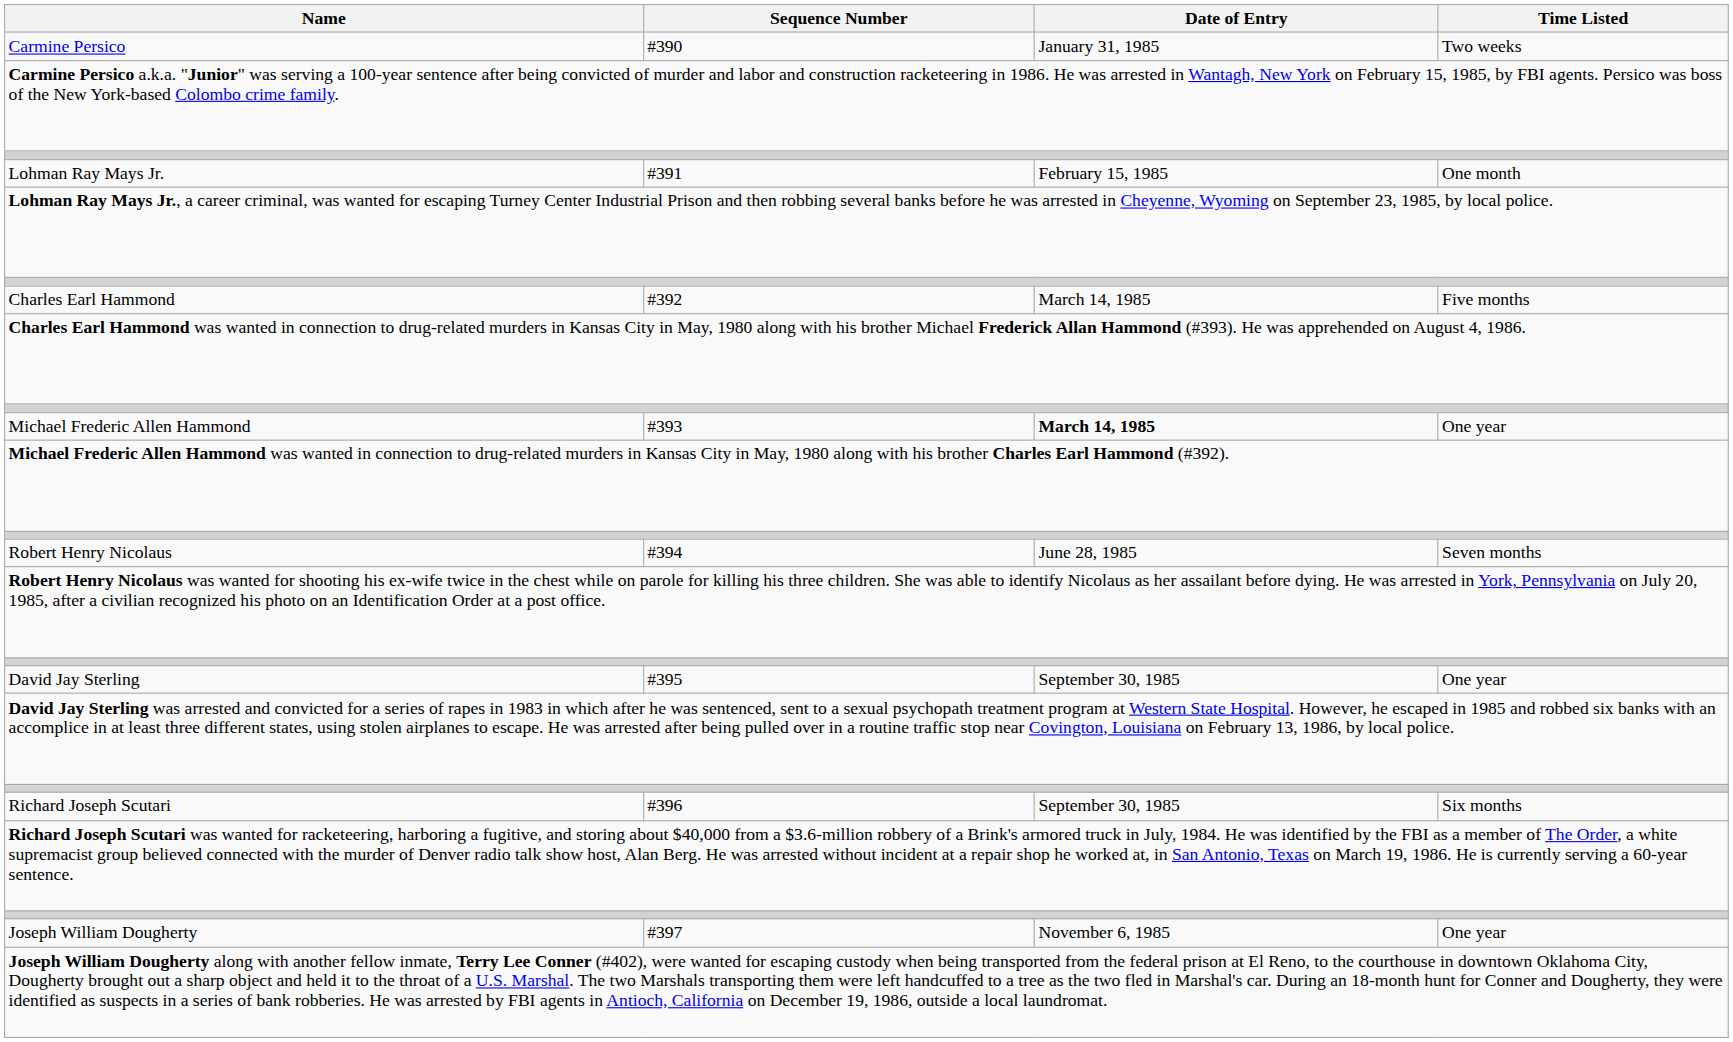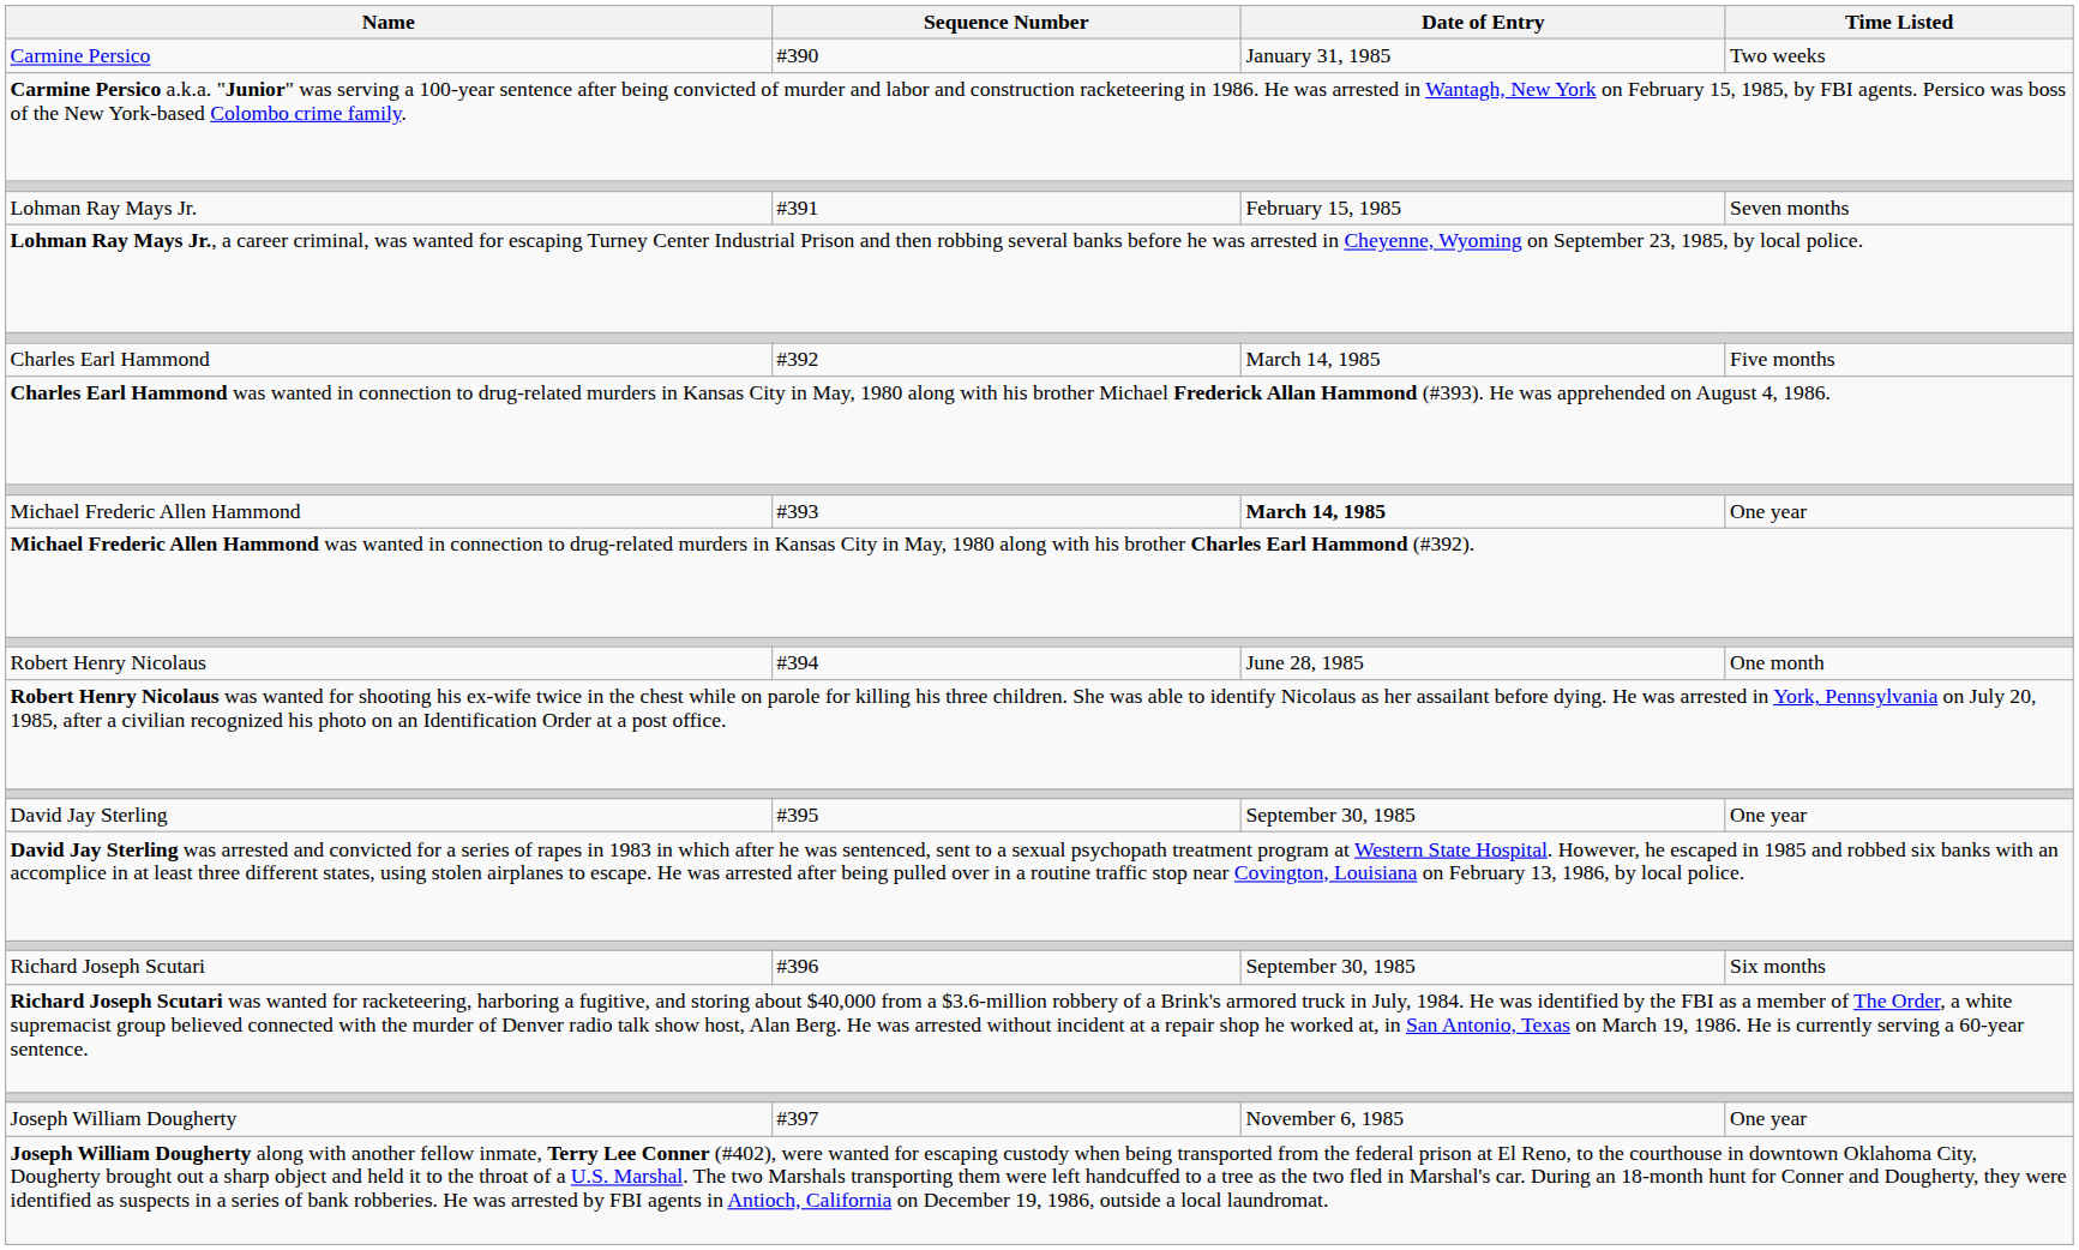 <table class="wikitable">
 <tr>
 <th>Name</th>
 <th>Sequence Number</th>
 <th>Date of Entry</th>
 <th>Time Listed</th>
 </tr>
 <tr>
 <td height="10"><a href='#'>Carmine Persico</a></td>
 <td>#390</td>
 <td>January 31, 1985</td>
 <td>Two weeks</td>
 </tr>
 <tr>
 <td colspan="4" valign="top" height="75"><strong>Carmine Persico</strong> a.k.a. "<strong>Junior</strong>" was serving a 100-year sentence after being convicted of murder and labor and construction racketeering in 1986. He was arrested in <a href='#'>Wantagh, New York</a> on February 15, 1985, by FBI agents. Persico was boss of the New York-based <a href='#'>Colombo crime family</a>.</td>
 </tr>
 <tr>
 <td colSpan="4" style="background-color:lightgrey;"></td>
 </tr>
 <tr>
 <td height="10">Lohman Ray Mays Jr.</td>
 <td>#391</td>
 <td>February 15, 1985</td>
-<td>One month</td>
+<td>Seven months</td>
 </tr>
 <tr>
 <td colspan="4" valign="top" height="75"><strong>Lohman Ray Mays Jr.</strong>, a career criminal, was wanted for escaping Turney Center Industrial Prison and then robbing several banks before he was arrested in <a href='#'>Cheyenne, Wyoming</a> on September 23, 1985, by local police.</td>
 </tr>
 <tr>
 <td colSpan="4" style="background-color:lightgrey;"></td>
 </tr>
 <tr>
 <td height="10">Charles Earl Hammond</td>
 <td>#392</td>
 <td>March 14, 1985</td>
 <td>Five months</td>
 </tr>
 <tr>
 <td colspan="4" valign="top" height="75"><strong>Charles Earl Hammond</strong> was wanted in connection to drug-related murders in Kansas City in May, 1980 along with his brother Michael <strong>Frederick Allan Hammond</strong> (#393). He was apprehended on August 4, 1986.</td>
 </tr>
 <tr>
 <td colSpan="4" style="background-color:lightgrey;"></td>
 </tr>
 <tr>
 <td height="10">Michael Frederic Allen Hammond</td>
 <td>#393</td>
 <td><strong>March 14, 1985</strong></td>
 <td>One year</td>
 </tr>
 <tr>
 <td colspan="4" valign="top" height="75"><strong>Michael Frederic Allen Hammond</strong> was wanted in connection to drug-related murders in Kansas City in May, 1980 along with his brother <strong>Charles Earl Hammond</strong> (#392).</td>
 </tr>
 <tr>
 <td colSpan="4" style="background-color:lightgrey;"></td>
 </tr>
 <tr>
 <td height="10">Robert Henry Nicolaus</td>
 <td>#394</td>
 <td>June 28, 1985</td>
-<td>Seven months</td>
+<td>One month</td>
 </tr>
 <tr>
 <td colspan="4" valign="top" height="75"><strong>Robert Henry Nicolaus</strong> was wanted for shooting his ex-wife twice in the chest while on parole for killing his three children. She was able to identify Nicolaus as her assailant before dying. He was arrested in <a href='#'>York, Pennsylvania</a> on July 20, 1985, after a civilian recognized his photo on an Identification Order at a post office.</td>
 </tr>
 <tr>
 <td colSpan="4" style="background-color:lightgrey;"></td>
 </tr>
 <tr>
 <td height="10">David Jay Sterling</td>
 <td>#395</td>
 <td>September 30, 1985</td>
 <td>One year</td>
 </tr>
 <tr>
 <td colspan="4" valign="top" height="75"><strong>David Jay Sterling</strong> was arrested and convicted for a series of rapes in 1983 in which after he was sentenced, sent to a sexual psychopath treatment program at <a href='#'>Western State Hospital</a>. However, he escaped in 1985 and robbed six banks with an accomplice in at least three different states, using stolen airplanes to escape. He was arrested after being pulled over in a routine traffic stop near <a href='#'>Covington, Louisiana</a> on February 13, 1986, by local police.</td>
 </tr>
 <tr>
 <td colSpan="4" style="background-color:lightgrey;"></td>
 </tr>
 <tr>
 <td height="10">Richard Joseph Scutari</td>
 <td>#396</td>
 <td>September 30, 1985</td>
 <td>Six months</td>
 </tr>
 <tr>
 <td colspan="4" valign="top" height="75"><strong>Richard Joseph Scutari</strong> was wanted for racketeering, harboring a fugitive, and storing about $40,000 from a $3.6-million robbery of a Brink's armored truck in July, 1984. He was identified by the FBI as a member of <a href='#'>The Order</a>, a white supremacist group believed connected with the murder of Denver radio talk show host, Alan Berg. He was arrested without incident at a repair shop he worked at, in <a href='#'>San Antonio, Texas</a> on March 19, 1986. He is currently serving a 60-year sentence.</td>
 </tr>
 <tr>
 <td colSpan="4" style="background-color:lightgrey;"></td>
 </tr>
 <tr>
 <td height="10">Joseph William Dougherty</td>
 <td>#397</td>
 <td>November 6, 1985</td>
 <td>One year</td>
 </tr>
 <tr>
 <td colspan="4" valign="top" height="75"><strong>Joseph William Dougherty</strong> along with another fellow inmate, <strong>Terry Lee Conner</strong> (#402), were wanted for escaping custody when being transported from the federal prison at El Reno, to the courthouse in downtown Oklahoma City, Dougherty brought out a sharp object and held it to the throat of a <a href='#'>U.S. Marshal</a>. The two Marshals transporting them were left handcuffed to a tree as the two fled in Marshal's car. During an 18-month hunt for Conner and Dougherty, they were identified as suspects in a series of bank robberies. He was arrested by FBI agents in <a href='#'>Antioch, California</a> on December 19, 1986, outside a local laundromat.</td>
 </tr>
 </table>
